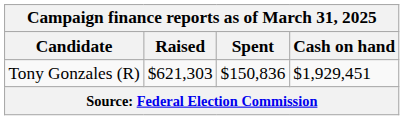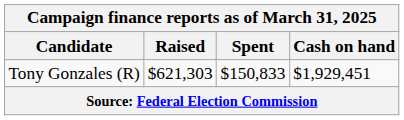 <table class="wikitable sortable">
 <tr>
 <th colspan=4>Campaign finance reports as of March 31, 2025</th>
 </tr>
 <tr style="text-align:center;">
 <th>Candidate</th>
 <th>Raised</th>
 <th>Spent</th>
 <th>Cash on hand</th>
 </tr>
 <tr>
 <td>Tony Gonzales (R)</td>
 <td>$621,303</td>
-<td>$150,836</td>
+<td>$150,833</td>
 <td>$1,929,451</td>
 </tr>
 <tr>
 <th colspan="4"><small>Source: <a href='#'>Federal Election Commission</a></small></th>
 </tr>
 </table>
